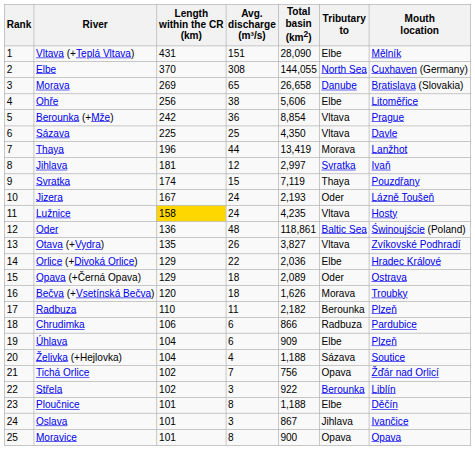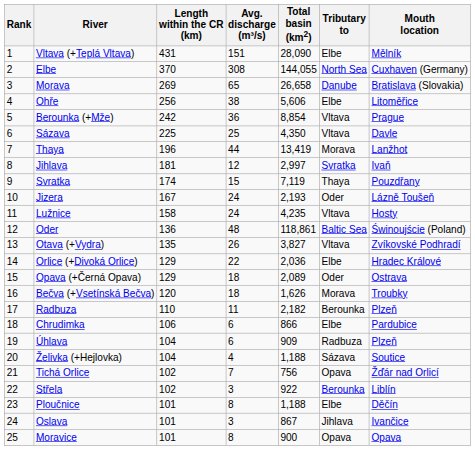 <table class="wikitable sortable">
 <tr>
 <th>Rank</th>
 <th>River</th>
 <th>Length<br>within the CR<br>(km)</th>
 <th>Avg.<br>discharge<br>(m³/s)</th>
 <th>Total<br>basin<br>(km<sup>2</sup>)</th>
 <th>Tributary<br>to</th>
 <th>Mouth<br>location</th>
 </tr>
 <tr>
 <td>1</td>
 <td><a href='#'>Vltava</a> (+<a href='#'>Teplá Vltava</a>)</td>
 <td>431</td>
 <td>151</td>
 <td>28,090</td>
 <td>Elbe</td>
 <td><a href='#'>Mělník</a></td>
 </tr>
 <tr>
 <td>2</td>
 <td><a href='#'>Elbe</a></td>
 <td>370</td>
 <td>308</td>
 <td>144,055</td>
 <td><a href='#'>North Sea</a></td>
 <td><a href='#'>Cuxhaven</a> (Germany)</td>
 </tr>
 <tr>
 <td>3</td>
 <td><a href='#'>Morava</a></td>
 <td>269</td>
 <td>65</td>
 <td>26,658</td>
 <td><a href='#'>Danube</a></td>
 <td><a href='#'>Bratislava</a> (Slovakia)</td>
 </tr>
 <tr>
 <td>4</td>
 <td><a href='#'>Ohře</a></td>
 <td>256</td>
 <td>38</td>
 <td>5,606</td>
 <td>Elbe</td>
 <td><a href='#'>Litoměřice</a></td>
 </tr>
 <tr>
 <td>5</td>
 <td><a href='#'>Berounka</a> (+<a href='#'>Mže</a>)</td>
 <td>242</td>
 <td>36</td>
 <td>8,854</td>
 <td>Vltava</td>
 <td><a href='#'>Prague</a></td>
 </tr>
 <tr>
 <td>6</td>
 <td><a href='#'>Sázava</a></td>
 <td>225</td>
 <td>25</td>
 <td>4,350</td>
 <td>Vltava</td>
 <td><a href='#'>Davle</a></td>
 </tr>
 <tr>
 <td>7</td>
 <td><a href='#'>Thaya</a></td>
 <td>196</td>
 <td>44</td>
 <td>13,419</td>
 <td>Morava</td>
 <td><a href='#'>Lanžhot</a></td>
 </tr>
 <tr>
 <td>8</td>
 <td><a href='#'>Jihlava</a></td>
 <td>181</td>
 <td>12</td>
 <td>2,997</td>
 <td><a href='#'>Svratka</a></td>
 <td><a href='#'>Ivaň</a></td>
 </tr>
 <tr>
 <td>9</td>
 <td><a href='#'>Svratka</a></td>
 <td>174</td>
 <td>15</td>
 <td>7,119</td>
 <td>Thaya</td>
 <td><a href='#'>Pouzdřany</a></td>
 </tr>
 <tr>
 <td>10</td>
 <td><a href='#'>Jizera</a></td>
 <td>167</td>
 <td>24</td>
 <td>2,193</td>
 <td>Oder</td>
 <td><a href='#'>Lázně Toušeň</a></td>
 </tr>
 <tr>
 <td>11</td>
 <td><a href='#'>Lužnice</a></td>
-<td style="background: gold;">158</td>
+<td>158</td>
 <td>24</td>
 <td>4,235</td>
 <td>Vltava</td>
 <td><a href='#'>Hosty</a></td>
 </tr>
 <tr>
 <td>12</td>
 <td><a href='#'>Oder</a></td>
 <td>136</td>
 <td>48</td>
 <td>118,861</td>
 <td><a href='#'>Baltic Sea</a></td>
 <td><a href='#'>Świnoujście</a> (Poland)</td>
 </tr>
 <tr>
 <td>13</td>
 <td><a href='#'>Otava</a> (+<a href='#'>Vydra</a>)</td>
 <td>135</td>
 <td>26</td>
 <td>3,827</td>
 <td>Vltava</td>
 <td><a href='#'>Zvíkovské Podhradí</a></td>
 </tr>
 <tr>
 <td>14</td>
 <td><a href='#'>Orlice</a> (+<a href='#'>Divoká Orlice</a>)</td>
 <td>129</td>
 <td>22</td>
 <td>2,036</td>
 <td>Elbe</td>
 <td><a href='#'>Hradec Králové</a></td>
 </tr>
 <tr>
 <td>15</td>
 <td><a href='#'>Opava</a> (+Černá Opava)</td>
 <td>129</td>
 <td>18</td>
 <td>2,089</td>
 <td>Oder</td>
 <td><a href='#'>Ostrava</a></td>
 </tr>
 <tr>
 <td>16</td>
 <td><a href='#'>Bečva</a> (+<a href='#'>Vsetínská Bečva</a>)</td>
 <td>120</td>
 <td>18</td>
 <td>1,626</td>
 <td>Morava</td>
 <td><a href='#'>Troubky</a></td>
 </tr>
 <tr>
 <td>17</td>
 <td><a href='#'>Radbuza</a></td>
 <td>110</td>
 <td>11</td>
 <td>2,182</td>
 <td>Berounka</td>
 <td><a href='#'>Plzeň</a></td>
 </tr>
 <tr>
 <td>18</td>
 <td><a href='#'>Chrudimka</a></td>
 <td>106</td>
 <td>6</td>
 <td>866</td>
-<td>Radbuza</td>
+<td>Elbe</td>
 <td><a href='#'>Pardubice</a></td>
 </tr>
 <tr>
 <td>19</td>
 <td><a href='#'>Úhlava</a></td>
 <td>104</td>
 <td>6</td>
 <td>909</td>
-<td>Elbe</td>
+<td>Radbuza</td>
 <td><a href='#'>Plzeň</a></td>
 </tr>
 <tr>
 <td>20</td>
 <td><a href='#'>Želivka</a> (+Hejlovka)</td>
 <td>104</td>
 <td>4</td>
 <td>1,188</td>
 <td>Sázava</td>
 <td><a href='#'>Soutice</a></td>
 </tr>
 <tr>
 <td>21</td>
 <td><a href='#'>Tichá Orlice</a></td>
 <td>102</td>
 <td>7</td>
 <td>756</td>
 <td>Opava</td>
 <td><a href='#'>Žďár nad Orlicí</a></td>
 </tr>
 <tr>
 <td>22</td>
 <td><a href='#'>Střela</a></td>
 <td>102</td>
 <td>3</td>
 <td>922</td>
 <td><a href='#'>Berounka</a></td>
 <td><a href='#'>Liblín</a></td>
 </tr>
 <tr>
 <td>23</td>
 <td><a href='#'>Ploučnice</a></td>
 <td>101</td>
 <td>8</td>
 <td>1,188</td>
 <td>Elbe</td>
 <td><a href='#'>Děčín</a></td>
 </tr>
 <tr>
 <td>24</td>
 <td><a href='#'>Oslava</a></td>
 <td>101</td>
 <td>3</td>
 <td>867</td>
 <td>Jihlava</td>
 <td><a href='#'>Ivančice</a></td>
 </tr>
 <tr>
 <td>25</td>
 <td><a href='#'>Moravice</a></td>
 <td>101</td>
 <td>8</td>
 <td>900</td>
 <td>Opava</td>
 <td><a href='#'>Opava</a></td>
 </tr>
 </table>
